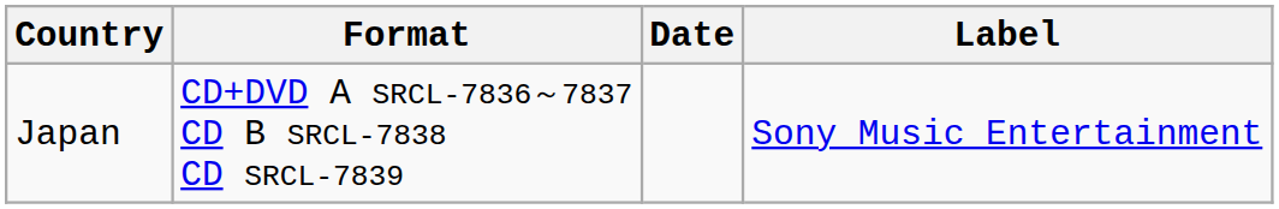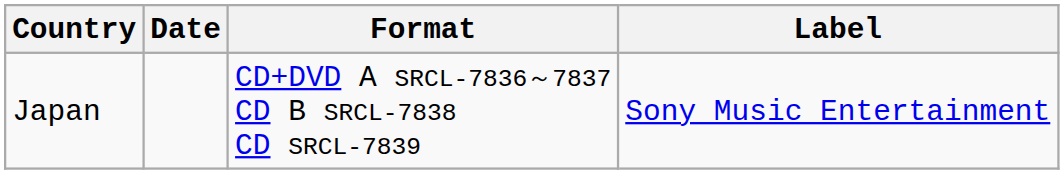 <table class="wikitable">
 <tr>
 <th>Country</th>
+<th>Date</th>
 <th>Format</th>
-<th>Date</th>
 <th>Label</th>
 </tr>
 <tr>
 <td>Japan</td>
+<td></td>
 <td><a href='#'>CD+DVD</a> A <small>SRCL-7836～7837</small><br> <a href='#'>CD</a> B <small>SRCL-7838</small><br><a href='#'>CD</a> <small>SRCL-7839</small></td>
-<td></td>
 <td><a href='#'>Sony Music Entertainment</a></td>
 </tr>
 </table>
